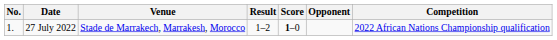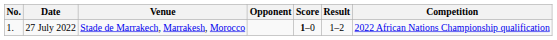 <table class="wikitable">
 <tr>
 <th>No.</th>
 <th>Date</th>
 <th>Venue</th>
+<th>Opponent</th>
+<th>Score</th>
 <th>Result</th>
-<th>Score</th>
-<th>Opponent</th>
 <th>Competition</th>
 </tr>
 <tr>
 <td>1.</td>
 <td>27 July 2022</td>
 <td><a href='#'>Stade de Marrakech</a>, <a href='#'>Marrakesh</a>, <a href='#'>Morocco</a></td>
+<td></td>
+<td align=center><strong>1</strong>–0</td>
 <td align=center>1–2</td>
-<td align=center><strong>1</strong>–0</td>
-<td></td>
 <td><a href='#'>2022 African Nations Championship qualification</a></td>
 </tr>
 </table>
